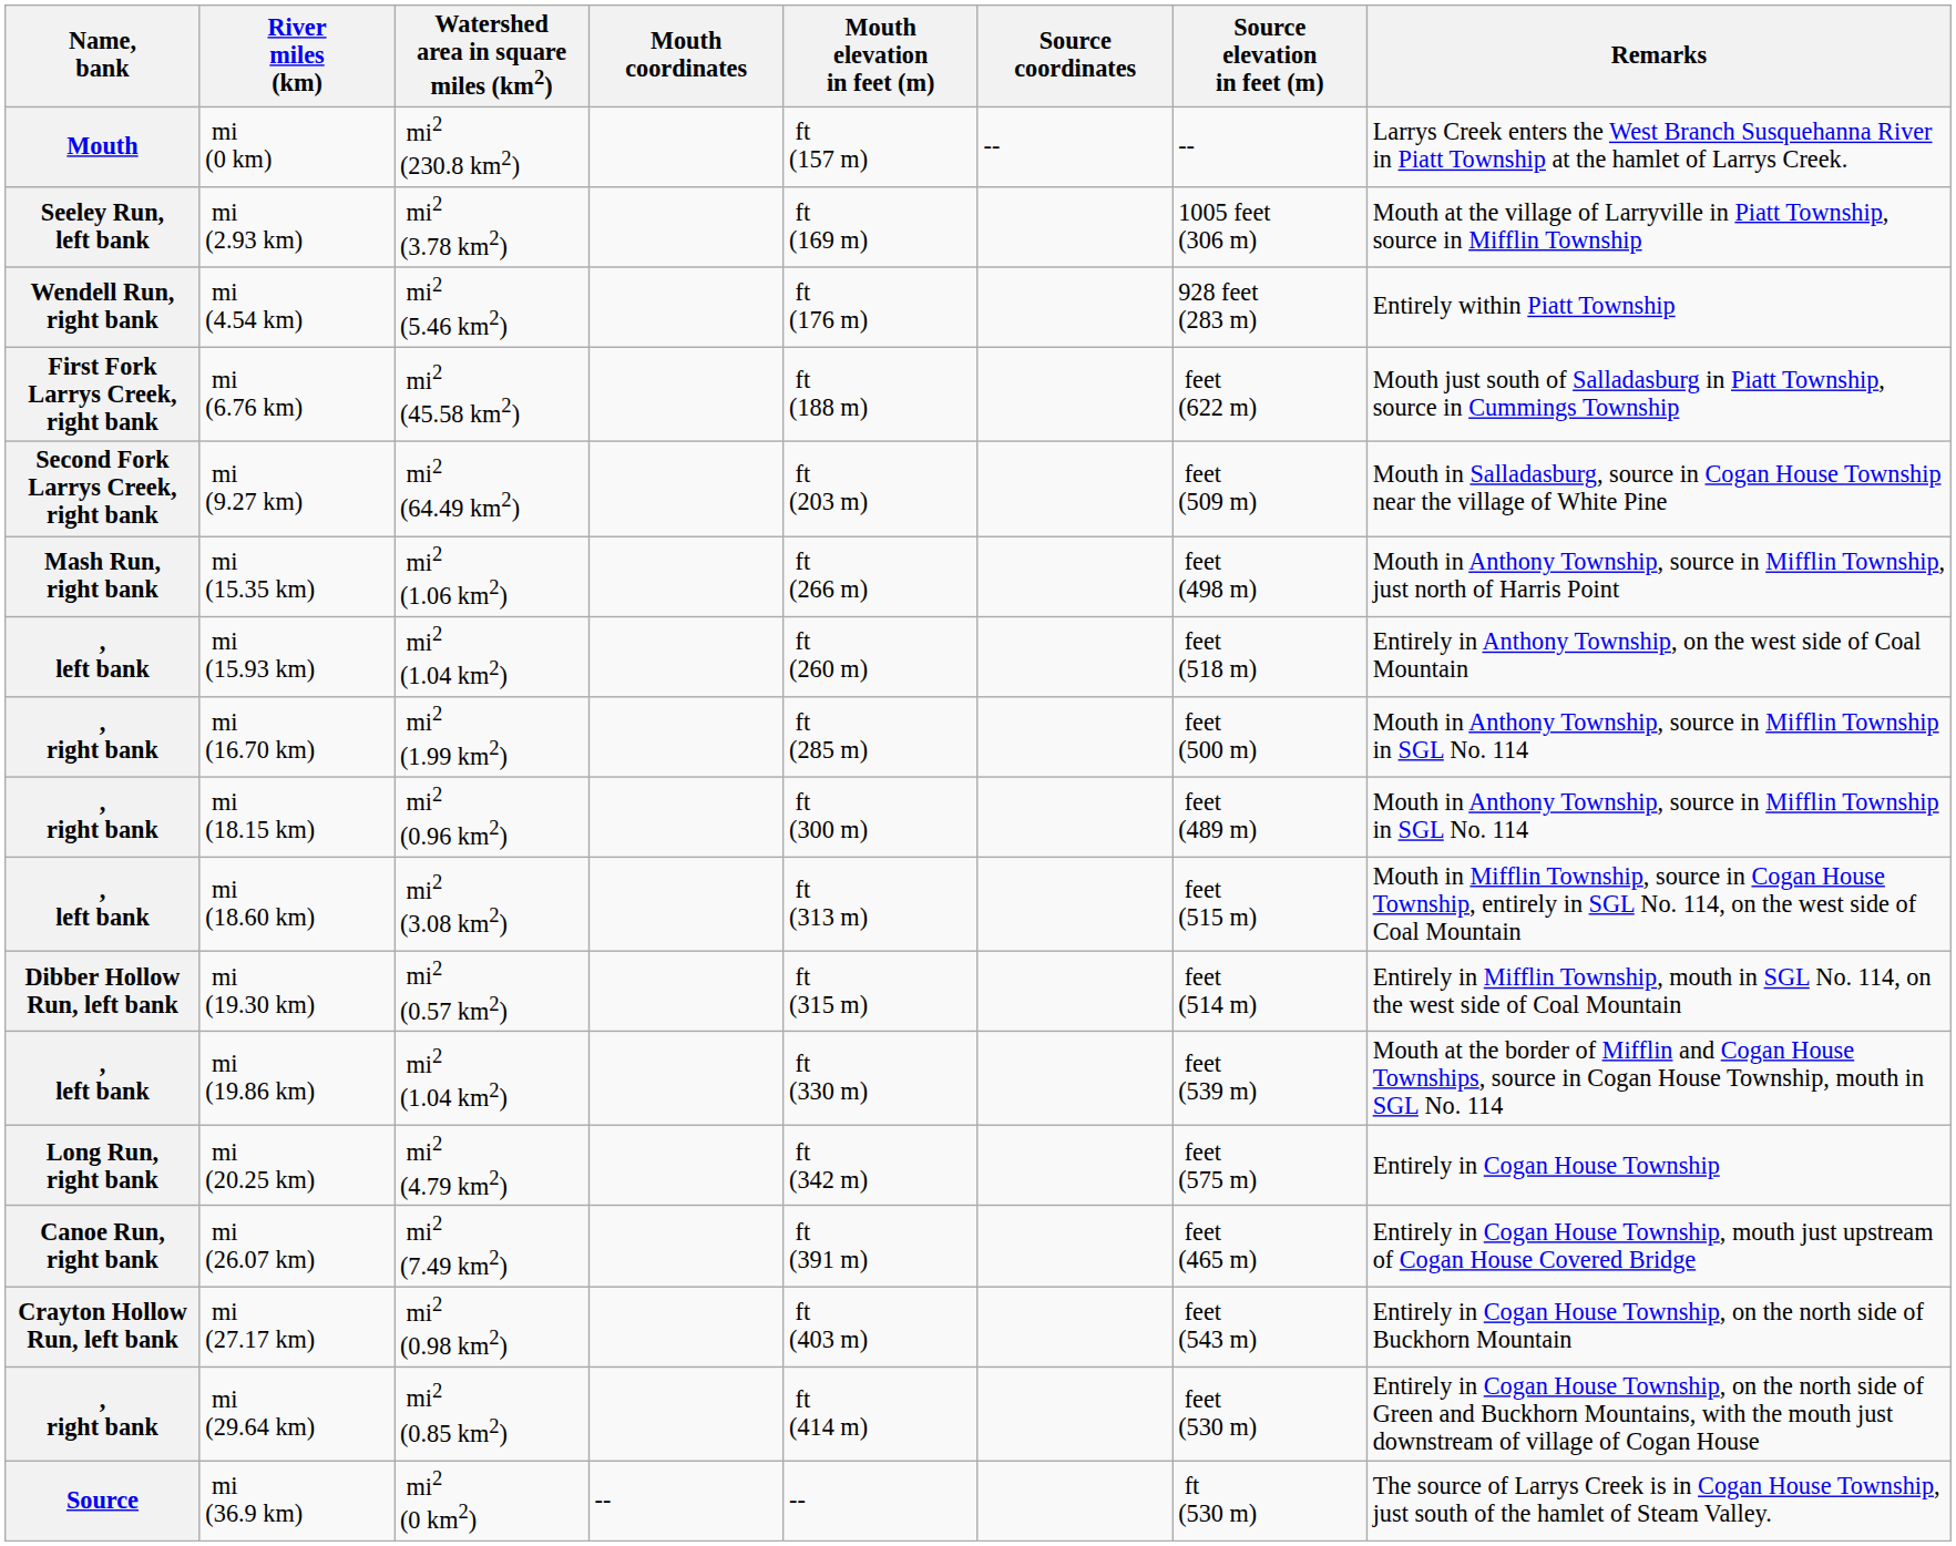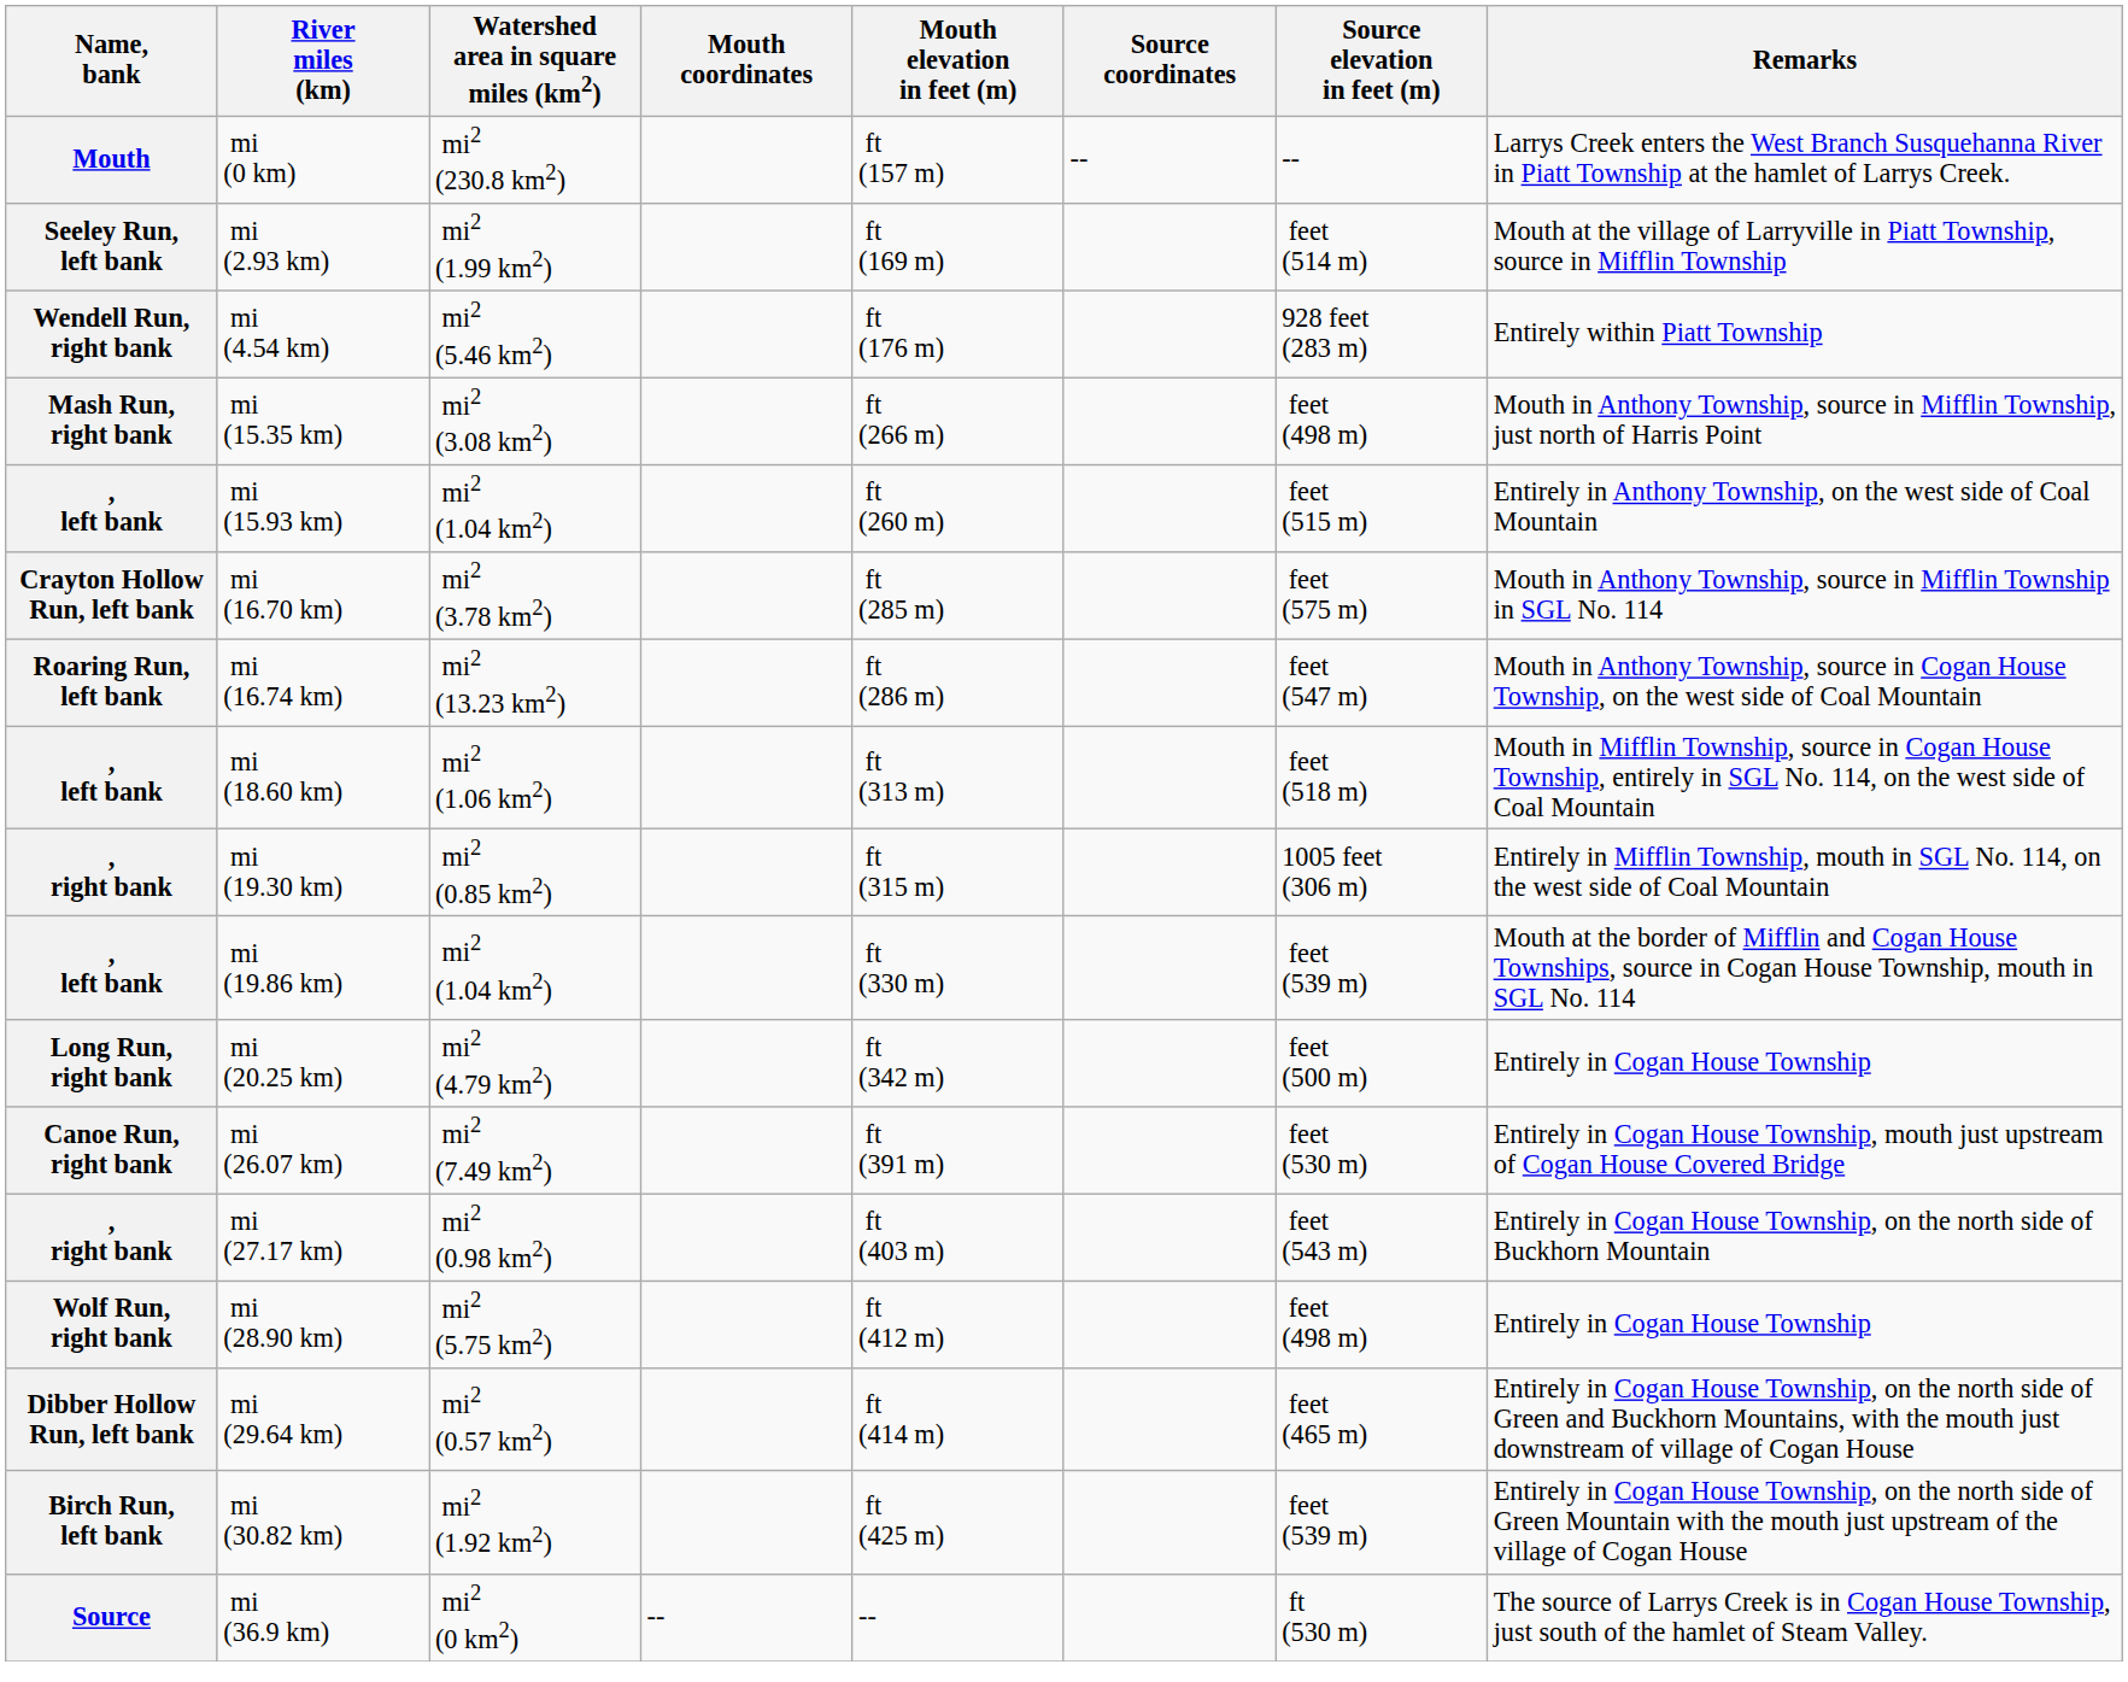 <table class="wikitable sortable" style="width:100%">
 <tr>
 <th width=10% scope="col">Name,<br> bank</th>
 <th width=10% scope="col"><a href='#'>River<br> miles</a><br> (km)</th>
 <th width=10% scope="col">Watershed<br>area in square<br> miles (km<sup>2</sup>)</th>
 <th width=10% scope="col">Mouth<br> coordinates</th>
 <th width=10% scope="col">Mouth<br> elevation<br> in feet (m)</th>
 <th width=10% scope="col">Source<br> coordinates</th>
 <th width=10% scope="col">Source<br> elevation<br> in feet (m)</th>
 <th width=30% class="unsortable" scope="col">Remarks</th>
 </tr>
 <tr ->
 <th scope="row"><a href='#'>Mouth</a></th>
 <td> mi<br> (0 km)</td>
 <td> mi<sup>2</sup><br> (230.8 km<sup>2</sup>)</td>
 <td></td>
 <td> ft<br> (157 m)</td>
 <td>--</td>
 <td>--</td>
 <td>Larrys Creek enters the <a href='#'>West Branch Susquehanna River</a> in <a href='#'>Piatt Township</a> at the hamlet of Larrys Creek.</td>
 </tr>
 <tr ->
 <th scope="row">Seeley Run,<br>left bank</th>
 <td> mi<br> (2.93 km)</td>
-<td> mi<sup>2</sup><br> (3.78 km<sup>2</sup>)</td>
+<td> mi<sup>2</sup><br> (1.99 km<sup>2</sup>)</td>
 <td></td>
 <td> ft<br> (169 m)</td>
 <td></td>
-<td>1005 feet<br>(306 m)</td>
+<td> feet<br>(514 m)</td>
 <td>Mouth at the village of Larryville in <a href='#'>Piatt Township</a>, source in <a href='#'>Mifflin Township</a></td>
 </tr>
 <tr ->
 <th scope="row">Wendell Run,<br>right bank</th>
 <td> mi<br> (4.54 km)</td>
 <td> mi<sup>2</sup><br> (5.46 km<sup>2</sup>)</td>
 <td></td>
 <td> ft<br> (176 m)</td>
 <td></td>
 <td>928 feet<br>(283 m)</td>
 <td>Entirely within <a href='#'>Piatt Township</a></td>
 </tr>
 <tr ->
-<th scope="row">First Fork<br>Larrys Creek,<br>right bank</th>
-<td> mi<br> (6.76 km)</td>
-<td> mi<sup>2</sup><br> (45.58 km<sup>2</sup>)</td>
-<td></td>
-<td> ft<br> (188 m)</td>
-<td></td>
-<td> feet<br>(622 m)</td>
-<td>Mouth just south of <a href='#'>Salladasburg</a> in <a href='#'>Piatt Township</a>, source in <a href='#'>Cummings Township</a></td>
-</tr>
-<tr ->
-<th scope="row">Second Fork<br>Larrys Creek,<br>right bank</th>
-<td> mi<br> (9.27 km)</td>
-<td> mi<sup>2</sup><br> (64.49 km<sup>2</sup>)</td>
-<td></td>
-<td> ft<br> (203 m)</td>
-<td></td>
-<td> feet<br>(509 m)</td>
-<td>Mouth in <a href='#'>Salladasburg</a>, source in <a href='#'>Cogan House Township</a> near the village of White Pine</td>
-</tr>
-<tr ->
 <th scope="row">Mash Run,<br>right bank</th>
 <td> mi<br> (15.35 km)</td>
-<td> mi<sup>2</sup><br> (1.06 km<sup>2</sup>)</td>
+<td> mi<sup>2</sup><br> (3.08 km<sup>2</sup>)</td>
 <td></td>
 <td> ft<br> (266 m)</td>
 <td></td>
 <td> feet<br>(498 m)</td>
 <td>Mouth in <a href='#'>Anthony Township</a>, source in <a href='#'>Mifflin Township</a>, just north of Harris Point</td>
 </tr>
 <tr ->
 <th scope="row">,<br> left bank</th>
 <td> mi<br> (15.93 km)</td>
 <td> mi<sup>2</sup><br> (1.04 km<sup>2</sup>)</td>
 <td></td>
 <td> ft<br> (260 m)</td>
 <td></td>
-<td> feet<br>(518 m)</td>
+<td> feet<br>(515 m)</td>
 <td>Entirely in <a href='#'>Anthony Township</a>, on the west side of Coal Mountain</td>
 </tr>
 <tr ->
-<th scope="row">,<br>right bank</th>
+<th scope="row">Crayton Hollow<br> Run, left bank</th>
 <td> mi<br> (16.70 km)</td>
-<td> mi<sup>2</sup><br> (1.99 km<sup>2</sup>)</td>
+<td> mi<sup>2</sup><br> (3.78 km<sup>2</sup>)</td>
 <td></td>
 <td> ft<br> (285 m)</td>
 <td></td>
-<td> feet<br>(500 m)</td>
+<td> feet<br>(575 m)</td>
 <td>Mouth in <a href='#'>Anthony Township</a>, source in <a href='#'>Mifflin Township</a> in <a href='#'>SGL</a> No. 114</td>
 </tr>
 <tr ->
-<th scope="row">,<br>right bank</th>
-<td> mi<br> (18.15 km)</td>
-<td> mi<sup>2</sup><br> (0.96 km<sup>2</sup>)</td>
+<th scope="row">Roaring Run,<br> left bank</th>
+<td> mi<br> (16.74 km)</td>
+<td> mi<sup>2</sup><br> (13.23 km<sup>2</sup>)</td>
 <td></td>
-<td> ft<br> (300 m)</td>
+<td> ft<br> (286 m)</td>
 <td></td>
-<td> feet<br>(489 m)</td>
-<td>Mouth in <a href='#'>Anthony Township</a>, source in <a href='#'>Mifflin Township</a> in <a href='#'>SGL</a> No. 114</td>
+<td> feet<br>(547 m)</td>
+<td>Mouth in <a href='#'>Anthony Township</a>, source in <a href='#'>Cogan House Township</a>, on the west side of Coal Mountain</td>
 </tr>
 <tr ->
 <th scope="row">,<br> left bank</th>
 <td> mi<br> (18.60 km)</td>
-<td> mi<sup>2</sup><br> (3.08 km<sup>2</sup>)</td>
+<td> mi<sup>2</sup><br> (1.06 km<sup>2</sup>)</td>
 <td></td>
 <td> ft<br> (313 m)</td>
 <td></td>
-<td> feet<br>(515 m)</td>
+<td> feet<br>(518 m)</td>
 <td>Mouth in <a href='#'>Mifflin Township</a>, source in <a href='#'>Cogan House Township</a>, entirely in <a href='#'>SGL</a> No. 114, on the west side of Coal Mountain</td>
 </tr>
 <tr ->
-<th scope="row">Dibber Hollow<br> Run, left bank</th>
+<th scope="row">,<br>right bank</th>
 <td> mi<br> (19.30 km)</td>
-<td> mi<sup>2</sup><br> (0.57 km<sup>2</sup>)</td>
+<td> mi<sup>2</sup><br> (0.85 km<sup>2</sup>)</td>
 <td></td>
 <td> ft<br> (315 m)</td>
 <td></td>
-<td> feet<br>(514 m)</td>
+<td>1005 feet<br>(306 m)</td>
 <td>Entirely in <a href='#'>Mifflin Township</a>, mouth in <a href='#'>SGL</a> No. 114, on the west side of Coal Mountain</td>
 </tr>
 <tr ->
 <th scope="row">,<br> left bank</th>
 <td> mi<br> (19.86 km)</td>
 <td> mi<sup>2</sup><br> (1.04 km<sup>2</sup>)</td>
 <td></td>
 <td> ft<br> (330 m)</td>
 <td></td>
 <td> feet<br>(539 m)</td>
 <td>Mouth at the border of <a href='#'>Mifflin</a> and <a href='#'>Cogan House Townships</a>, source in Cogan House Township, mouth in <a href='#'>SGL</a> No. 114</td>
 </tr>
 <tr ->
 <th scope="row">Long Run,<br>right bank</th>
 <td> mi<br> (20.25 km)</td>
 <td> mi<sup>2</sup><br> (4.79 km<sup>2</sup>)</td>
 <td></td>
 <td> ft<br> (342 m)</td>
 <td></td>
-<td> feet<br>(575 m)</td>
+<td> feet<br>(500 m)</td>
 <td>Entirely in <a href='#'>Cogan House Township</a></td>
 </tr>
 <tr ->
 <th scope="row">Canoe Run,<br>right bank</th>
 <td> mi<br> (26.07 km)</td>
 <td> mi<sup>2</sup><br> (7.49 km<sup>2</sup>)</td>
 <td></td>
 <td> ft<br> (391 m)</td>
 <td></td>
-<td> feet<br>(465 m)</td>
+<td> feet<br>(530 m)</td>
 <td>Entirely in <a href='#'>Cogan House Township</a>, mouth just upstream of <a href='#'>Cogan House Covered Bridge</a></td>
 </tr>
 <tr ->
-<th scope="row">Crayton Hollow<br> Run, left bank</th>
+<th scope="row">,<br>right bank</th>
 <td> mi<br> (27.17 km)</td>
 <td> mi<sup>2</sup><br> (0.98 km<sup>2</sup>)</td>
 <td></td>
 <td> ft<br> (403 m)</td>
 <td></td>
 <td> feet<br>(543 m)</td>
 <td>Entirely in <a href='#'>Cogan House Township</a>, on the north side of Buckhorn Mountain</td>
 </tr>
 <tr ->
-<th scope="row">,<br>right bank</th>
+<th scope="row">Wolf Run,<br>right bank</th>
+<td> mi<br> (28.90 km)</td>
+<td> mi<sup>2</sup><br> (5.75 km<sup>2</sup>)</td>
+<td></td>
+<td> ft<br> (412 m)</td>
+<td></td>
+<td> feet<br>(498 m)</td>
+<td>Entirely in <a href='#'>Cogan House Township</a></td>
+</tr>
+<tr ->
+<th scope="row">Dibber Hollow<br> Run, left bank</th>
 <td> mi<br> (29.64 km)</td>
-<td> mi<sup>2</sup><br> (0.85 km<sup>2</sup>)</td>
+<td> mi<sup>2</sup><br> (0.57 km<sup>2</sup>)</td>
 <td></td>
 <td> ft<br> (414 m)</td>
 <td></td>
-<td> feet<br>(530 m)</td>
+<td> feet<br>(465 m)</td>
 <td>Entirely in <a href='#'>Cogan House Township</a>, on the north side of Green and Buckhorn Mountains, with the mouth just downstream of village of Cogan House</td>
+</tr>
+<tr ->
+<th scope="row">Birch Run,<br>left bank</th>
+<td> mi<br> (30.82 km)</td>
+<td> mi<sup>2</sup><br> (1.92 km<sup>2</sup>)</td>
+<td></td>
+<td> ft<br> (425 m)</td>
+<td></td>
+<td> feet<br>(539 m)</td>
+<td>Entirely in <a href='#'>Cogan House Township</a>, on the north side of Green Mountain with the mouth just upstream of the village of Cogan House</td>
 </tr>
 <tr ->
 <th scope="row"><a href='#'>Source</a></th>
 <td> mi<br> (36.9 km)</td>
 <td> mi<sup>2</sup><br> (0 km<sup>2</sup>)</td>
 <td>--</td>
 <td>--</td>
 <td></td>
 <td> ft<br> (530 m)</td>
 <td>The source of Larrys Creek is in <a href='#'>Cogan House Township</a>, just south of the hamlet of Steam Valley.</td>
 </tr>
 </table>
